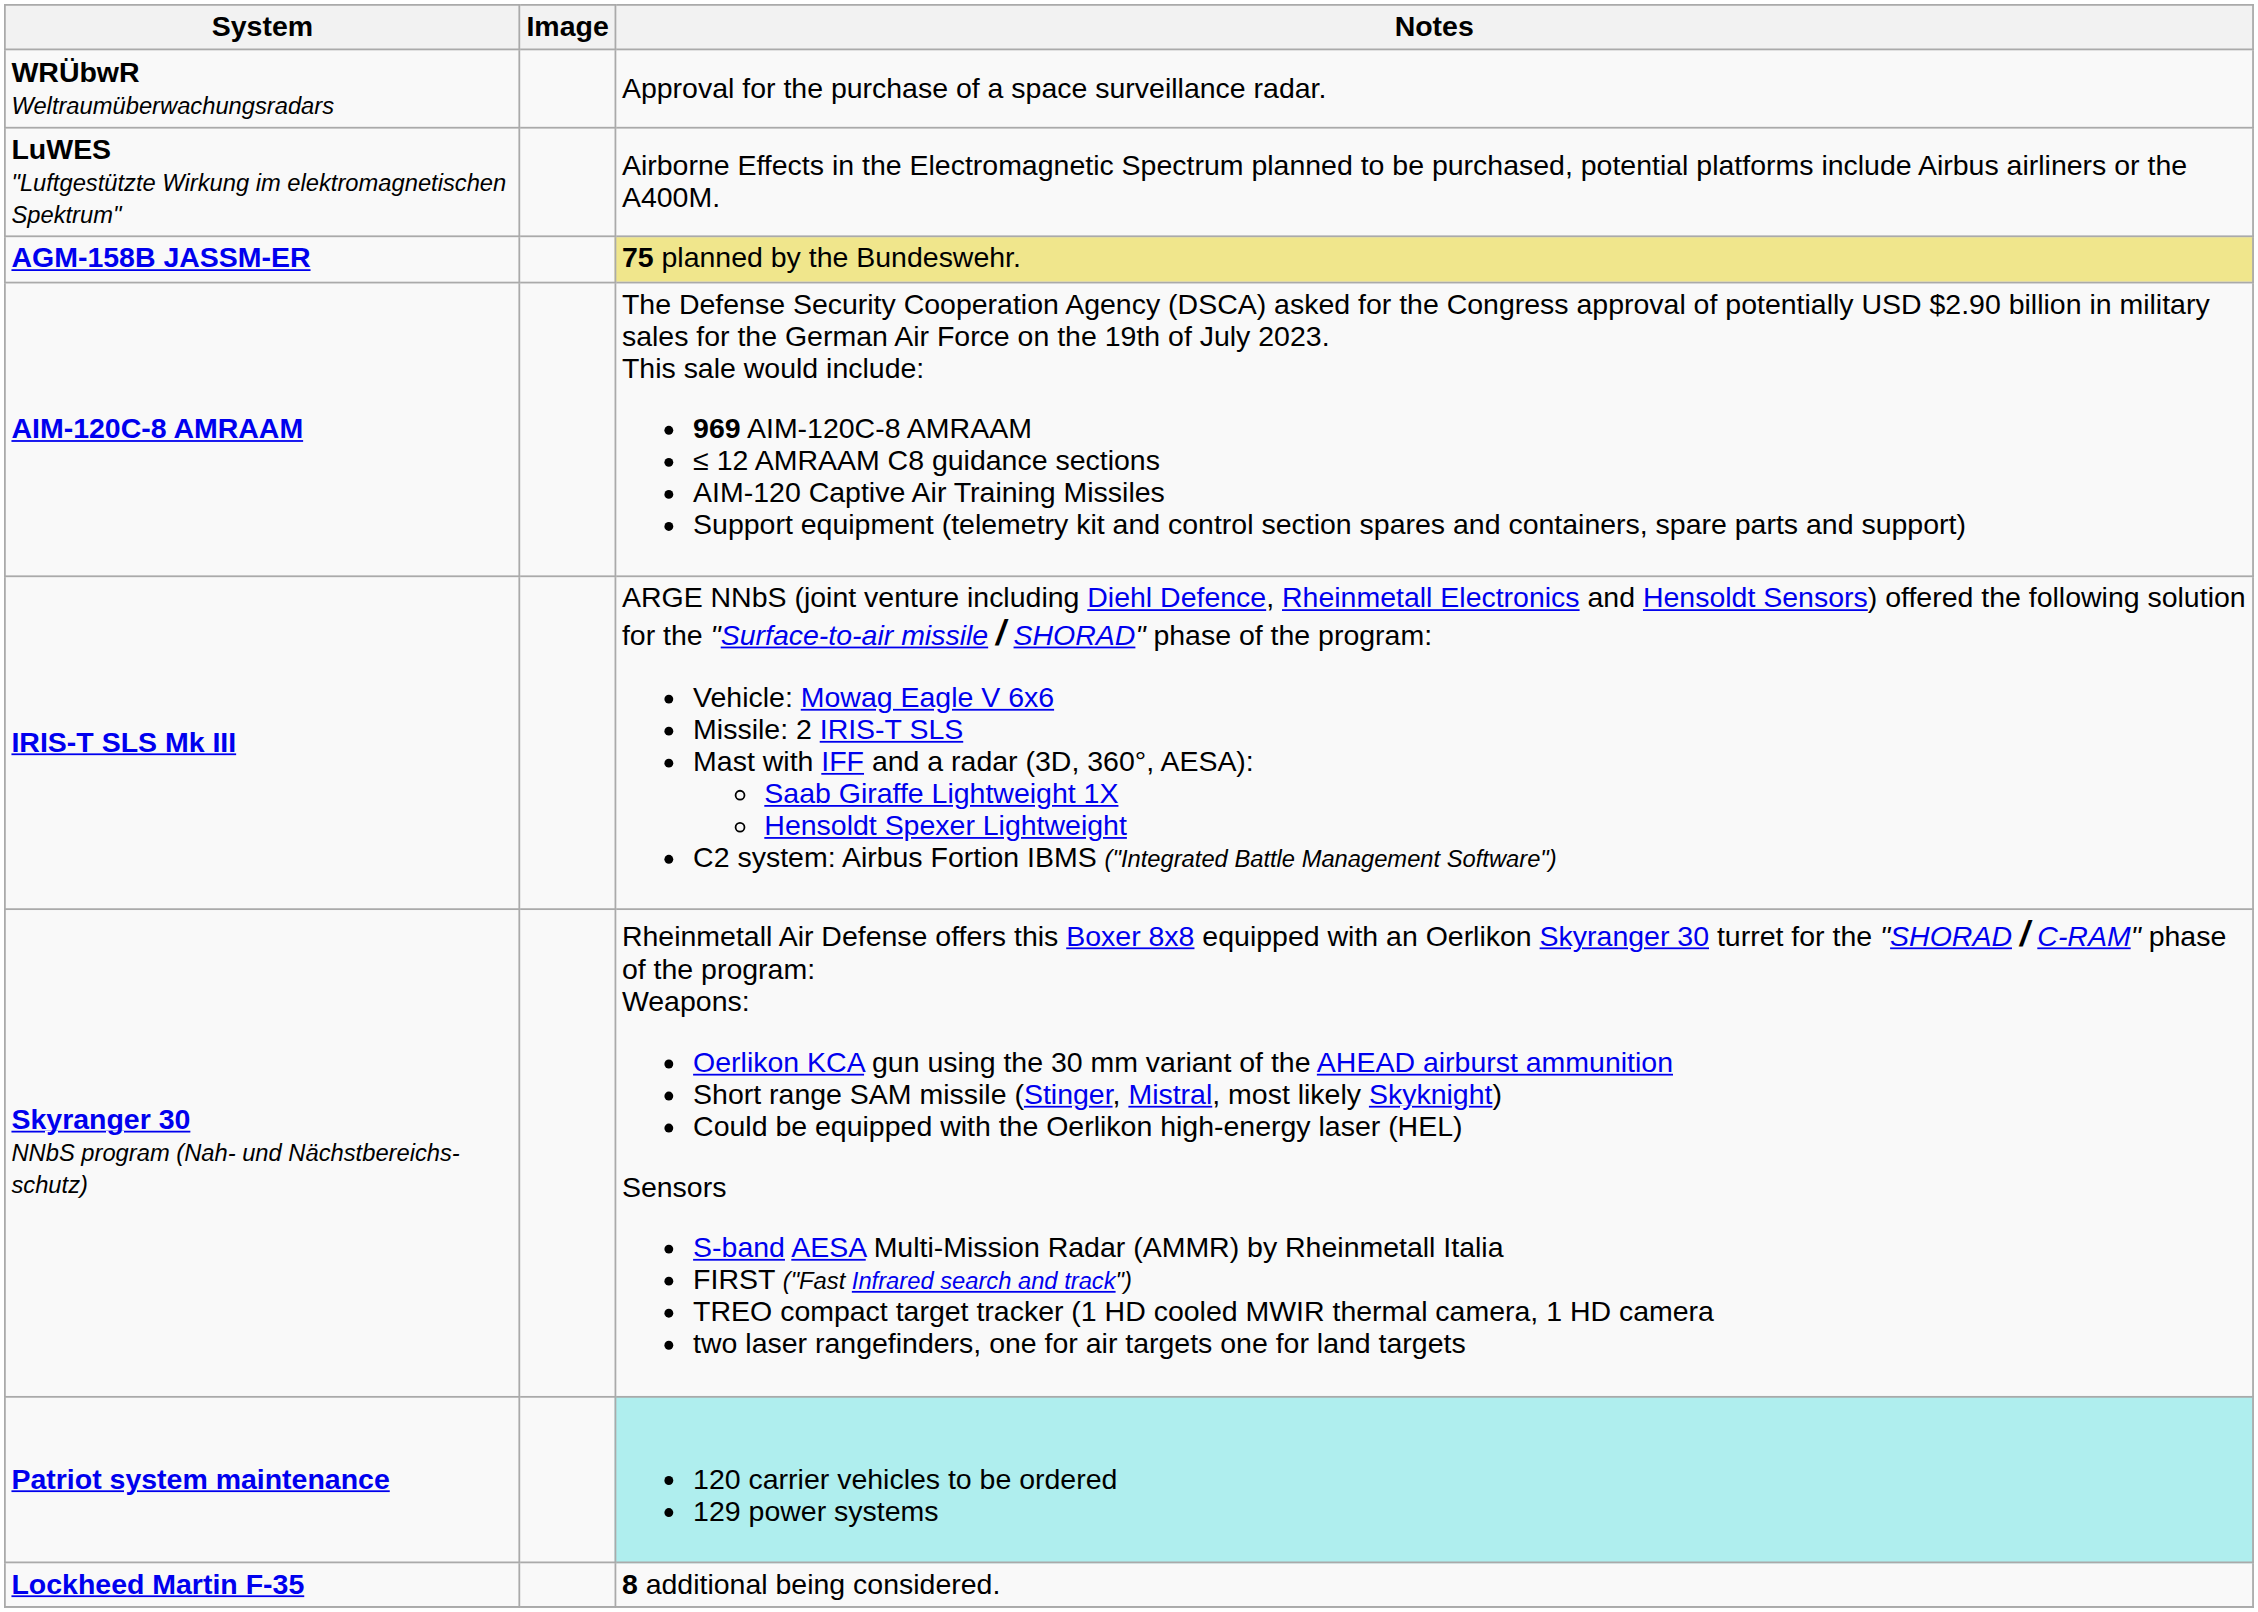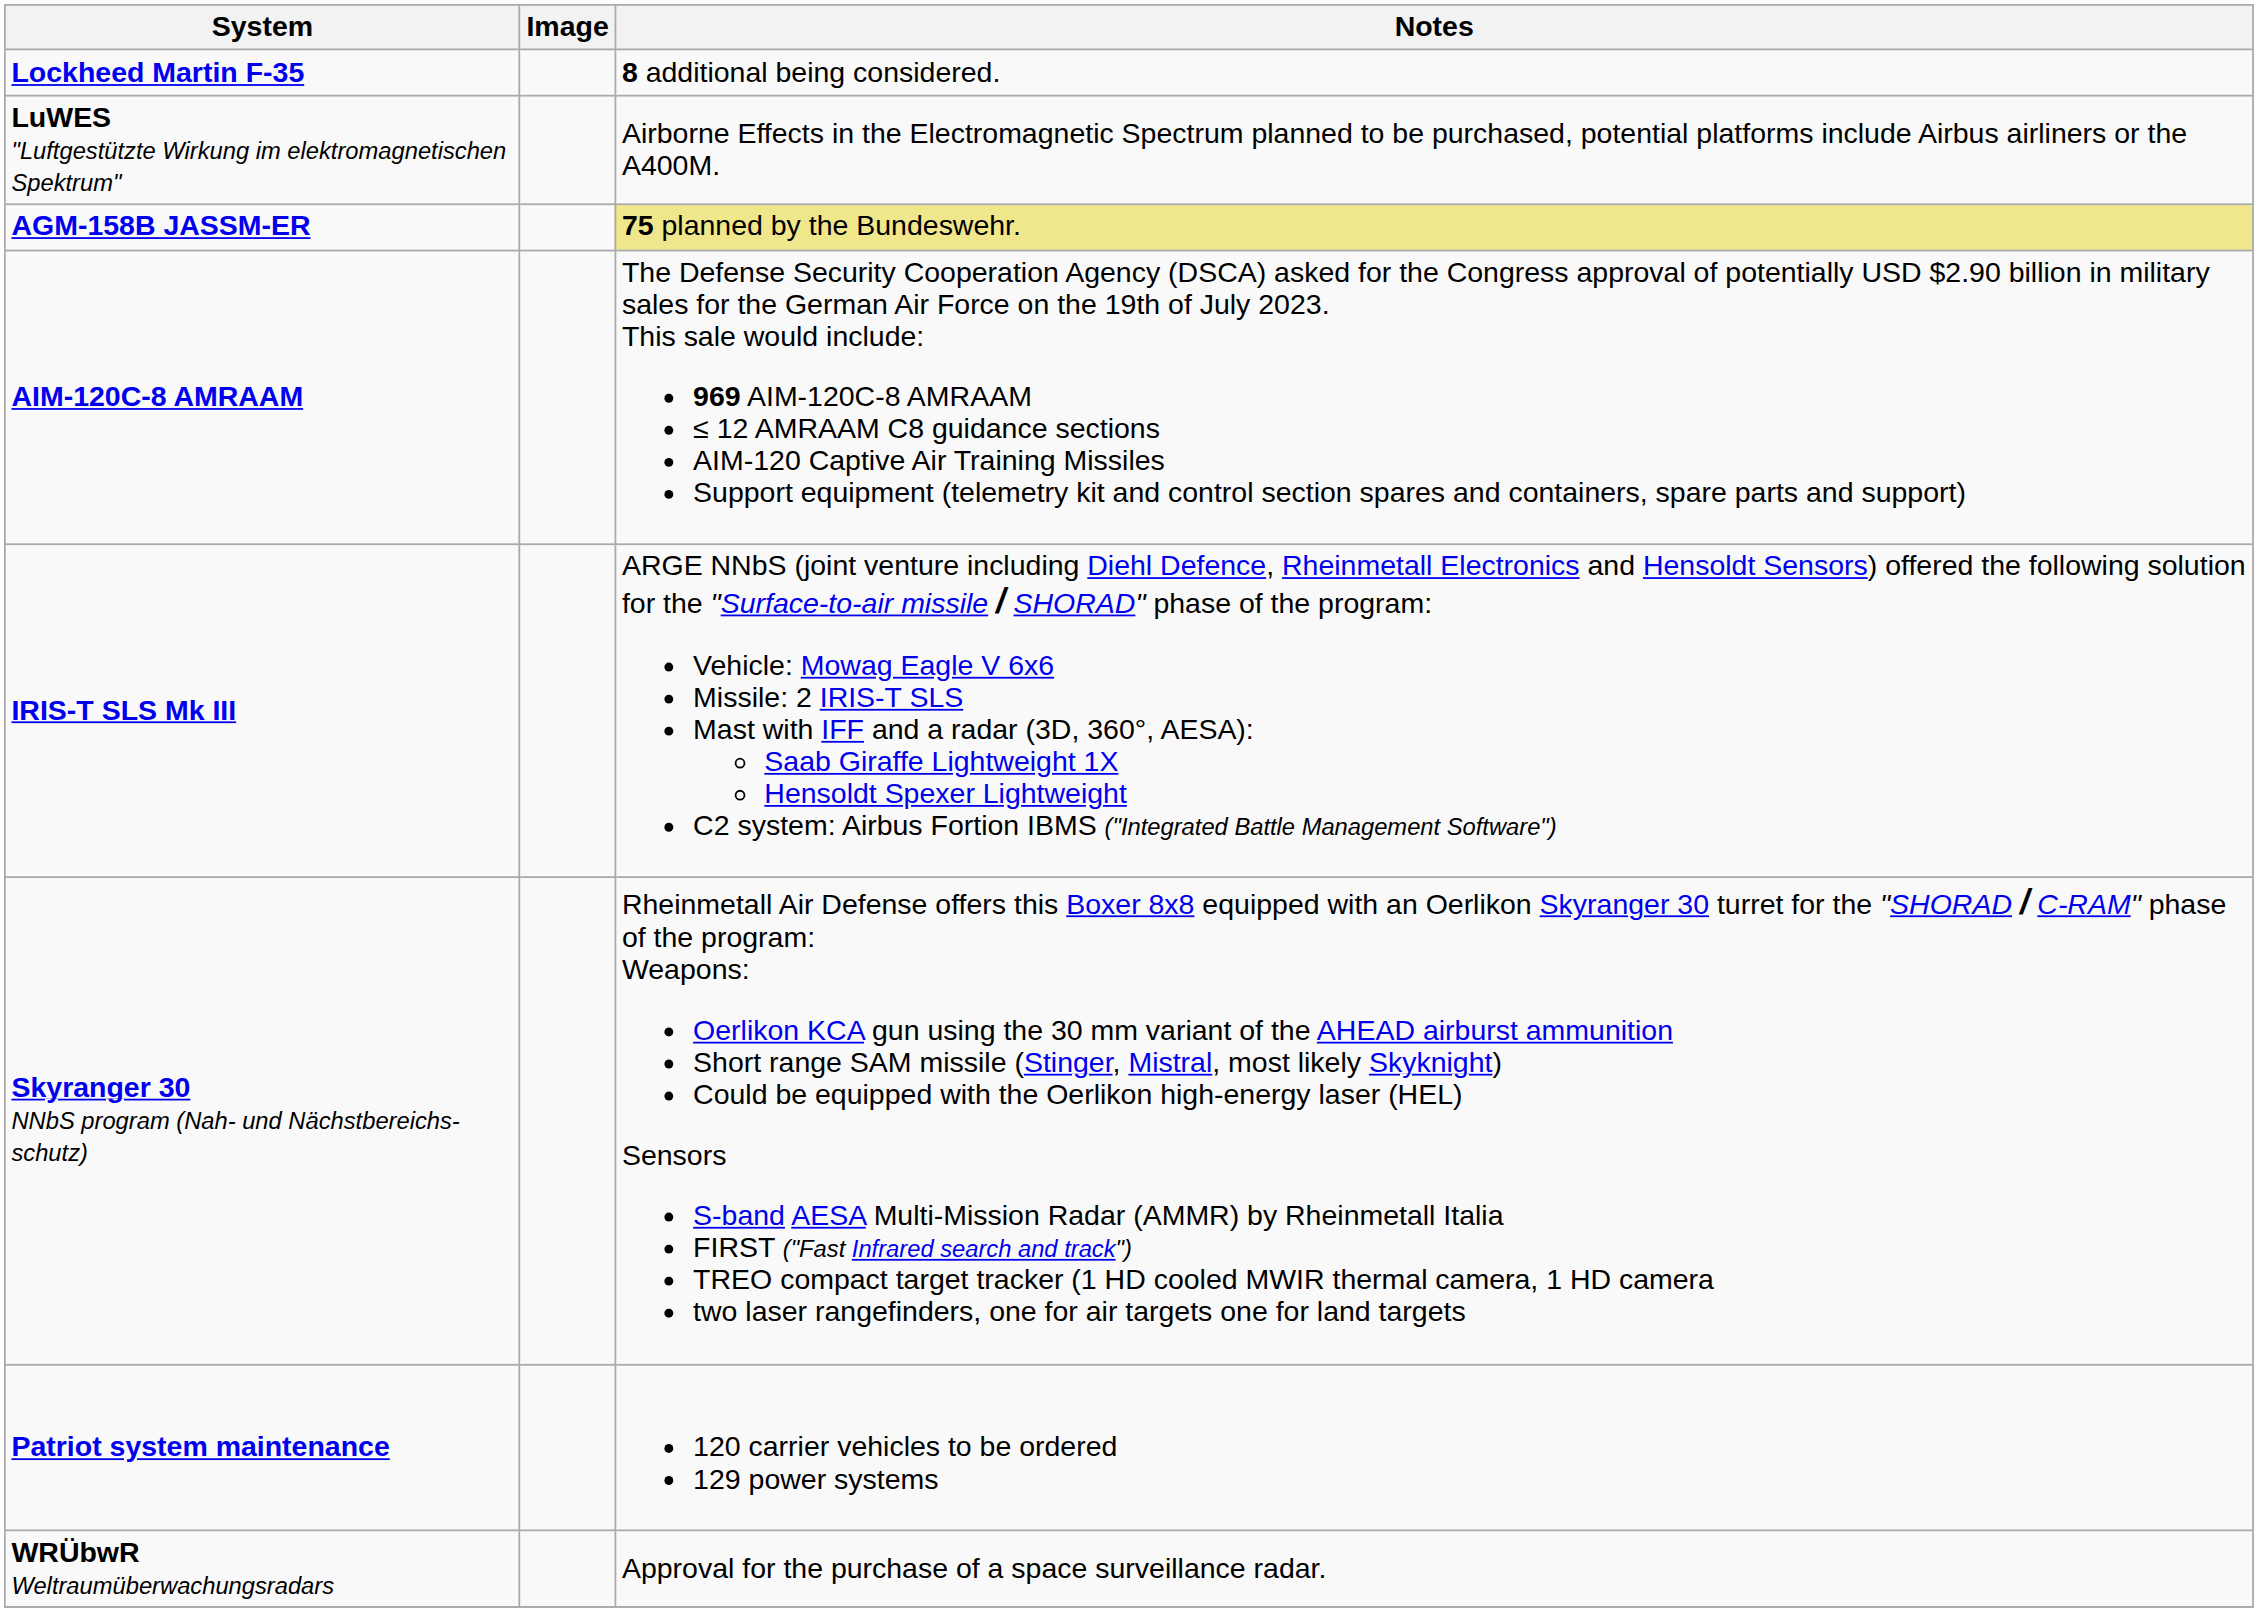 <table class="wikitable" style="width:100%;">
 <tr>
 <th>System</th>
 <th>Image</th>
 <th>Notes</th>
 </tr>
 <tr>
-<td><strong>WRÜbwR</strong><br><em><small>Weltraumüberwachungsradars</small></em></td>
+<td><strong><a href='#'>Lockheed Martin F-35</a></strong></td>
 <td></td>
-<td>Approval for the purchase of a space surveillance radar.</td>
+<td><strong>8</strong> additional being considered.</td>
 </tr>
 <tr>
 <td><strong>LuWES</strong><br><em><small>"Luftgestützte Wirkung im elektromagnetischen Spektrum"</small></em></td>
 <td></td>
 <td>Airborne Effects in the Electromagnetic Spectrum planned to be purchased, potential platforms include Airbus airliners or the A400M.</td>
 </tr>
 <tr>
 <td><a href='#'><strong>AGM-158B JASSM-ER</strong></a></td>
 <td></td>
 <td style="background: khaki;"><strong>75</strong> planned by the Bundeswehr.</td>
 </tr>
 <tr>
 <td><a href='#'><strong>AIM-120C-8 AMRAAM</strong></a></td>
 <td></td>
 <td>The Defense Security Cooperation Agency (DSCA) asked for the Congress approval of potentially USD $2.90 billion in military sales for the German Air Force on the 19th of July 2023.<br>This sale would include:<ul><li><strong>969</strong> AIM-120C-8 AMRAAM</li><li>≤ 12 AMRAAM C8 guidance sections</li><li>AIM-120 Captive Air Training Missiles</li><li>Support equipment (telemetry kit and control section spares and containers, spare parts and support)</li></ul></td>
 </tr>
 <tr>
 <td><a href='#'><strong>IRIS-T SLS Mk III</strong></a></td>
 <td></td>
 <td>ARGE NNbS (joint venture including <a href='#'>Diehl Defence</a>, <a href='#'>Rheinmetall Electronics</a> and <a href='#'>Hensoldt Sensors</a>) offered the following solution for the <em>"<a href='#'>Surface-to-air missile</a> <strong><big>/</big></strong> <a href='#'>SHORAD</a>"</em> phase of the program:<br><ul><li>Vehicle: <a href='#'>Mowag Eagle V 6x6</a></li><li>Missile: 2 <a href='#'>IRIS-T SLS</a></li><li>Mast with <a href='#'>IFF</a> and a radar (3D, 360°, AESA):<ul><li><a href='#'>Saab Giraffe Lightweight 1X</a></li><li><a href='#'>Hensoldt Spexer Lightweight</a></li></ul></li><li>C2 system: Airbus Fortion IBMS <em><small>("Integrated Battle Management Software")</small></em></li></ul></td>
 </tr>
 <tr>
 <td><strong><a href='#'>Skyranger 30</a></strong><br><em><small>NNbS program (Nah- und Nächstbereichs-schutz)</small></em></td>
 <td></td>
 <td>Rheinmetall Air Defense offers this <a href='#'>Boxer 8x8</a> equipped with an Oerlikon <a href='#'>Skyranger 30</a> turret for the <em>"<a href='#'>SHORAD</a> <strong><big>/</big></strong> <a href='#'>C-RAM</a>"</em> phase of the program:<br>Weapons:<ul><li><a href='#'>Oerlikon KCA</a> gun using the 30 mm variant of the <a href='#'>AHEAD airburst ammunition</a></li><li>Short range SAM missile (<a href='#'>Stinger</a>, <a href='#'>Mistral</a>, most likely <a href='#'>Skyknight</a>)</li><li>Could be equipped with the Oerlikon high-energy laser (HEL)</li></ul>Sensors<ul><li><a href='#'>S-band</a> <a href='#'>AESA</a> Multi-Mission Radar (AMMR) by Rheinmetall Italia</li><li>FIRST <em><small>("Fast <a href='#'>Infrared search and track</a>")</small></em></li><li>TREO compact target tracker (1 HD cooled MWIR thermal camera, 1 HD camera</li><li>two laser rangefinders, one for air targets one for land targets</li></ul></td>
 </tr>
 <tr>
 <td><a href='#'><strong>Patriot system maintenance</strong></a></td>
 <td></td>
-<td style="background: paleturquoise;"><br><ul><li>120 carrier vehicles to be ordered</li><li>129 power systems</li></ul></td>
+<td><br><ul><li>120 carrier vehicles to be ordered</li><li>129 power systems</li></ul></td>
 </tr>
 <tr>
-<td><strong><a href='#'>Lockheed Martin F-35</a></strong></td>
+<td><strong>WRÜbwR</strong><br><em><small>Weltraumüberwachungsradars</small></em></td>
 <td></td>
-<td><strong>8</strong> additional being considered.</td>
+<td>Approval for the purchase of a space surveillance radar.</td>
 </tr>
 <tr>
 </tr>
 </table>
